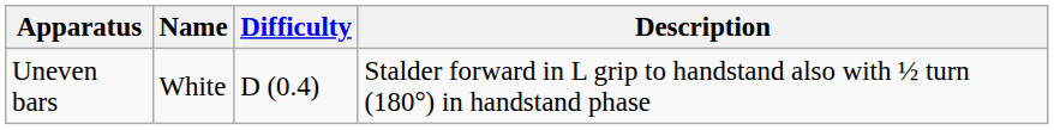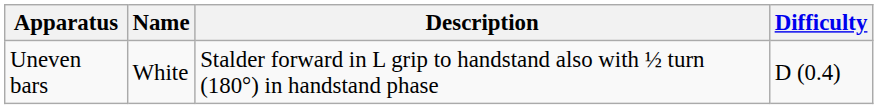 <table class="wikitable">
 <tr>
 <th>Apparatus</th>
 <th>Name</th>
+<th>Description</th>
 <th><a href='#'>Difficulty</a></th>
-<th>Description</th>
 </tr>
 <tr>
 <td>Uneven bars</td>
 <td>White</td>
+<td>Stalder forward in L grip to handstand also with ½ turn (180°) in handstand phase</td>
 <td>D (0.4)</td>
-<td>Stalder forward in L grip to handstand also with ½ turn (180°) in handstand phase</td>
 </tr>
 </table>
